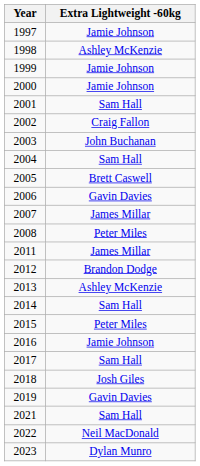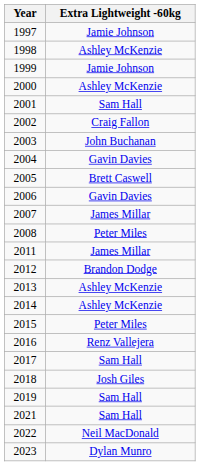 <table class="wikitable" style="text-align:center">
 <tr>
 <th width=50>Year</th>
 <th width=200>Extra Lightweight -60kg</th>
 </tr>
 <tr>
 <td>1997</td>
 <td><a href='#'>Jamie Johnson</a></td>
 </tr>
 <tr>
 <td>1998</td>
 <td><a href='#'>Ashley McKenzie</a></td>
 </tr>
 <tr>
 <td>1999</td>
 <td><a href='#'>Jamie Johnson</a></td>
 </tr>
 <tr>
 <td>2000</td>
-<td><a href='#'>Jamie Johnson</a></td>
+<td><a href='#'>Ashley McKenzie</a></td>
 </tr>
 <tr>
 <td>2001</td>
 <td><a href='#'>Sam Hall</a></td>
 </tr>
 <tr>
 <td>2002</td>
 <td><a href='#'>Craig Fallon</a></td>
 </tr>
 <tr>
 <td>2003</td>
 <td><a href='#'>John Buchanan</a></td>
 </tr>
 <tr>
 <td>2004</td>
-<td><a href='#'>Sam Hall</a></td>
+<td><a href='#'>Gavin Davies</a></td>
 </tr>
 <tr>
 <td>2005</td>
 <td><a href='#'>Brett Caswell</a></td>
 </tr>
 <tr>
 <td>2006</td>
 <td><a href='#'>Gavin Davies</a></td>
 </tr>
 <tr>
 <td>2007</td>
 <td><a href='#'>James Millar</a></td>
 </tr>
 <tr>
 <td>2008</td>
 <td><a href='#'>Peter Miles</a></td>
 </tr>
 <tr>
 <td>2011</td>
 <td><a href='#'>James Millar</a></td>
 </tr>
 <tr>
 <td>2012</td>
 <td><a href='#'>Brandon Dodge</a></td>
 </tr>
 <tr>
 <td>2013</td>
 <td><a href='#'>Ashley McKenzie</a></td>
 </tr>
 <tr>
 <td>2014</td>
-<td><a href='#'>Sam Hall</a></td>
+<td><a href='#'>Ashley McKenzie</a></td>
 </tr>
 <tr>
 <td>2015</td>
 <td><a href='#'>Peter Miles</a></td>
 </tr>
 <tr>
 <td>2016</td>
-<td><a href='#'>Jamie Johnson</a></td>
+<td><a href='#'>Renz Vallejera</a></td>
 </tr>
 <tr>
 <td>2017</td>
 <td><a href='#'>Sam Hall</a></td>
 </tr>
 <tr>
 <td>2018</td>
 <td><a href='#'>Josh Giles</a></td>
 </tr>
 <tr>
 <td>2019</td>
-<td><a href='#'>Gavin Davies</a></td>
+<td><a href='#'>Sam Hall</a></td>
 </tr>
 <tr>
 <td>2021</td>
 <td><a href='#'>Sam Hall</a></td>
 </tr>
 <tr>
 <td>2022</td>
 <td><a href='#'>Neil MacDonald</a></td>
 </tr>
 <tr>
 <td>2023</td>
 <td><a href='#'>Dylan Munro</a></td>
 </tr>
 </table>
